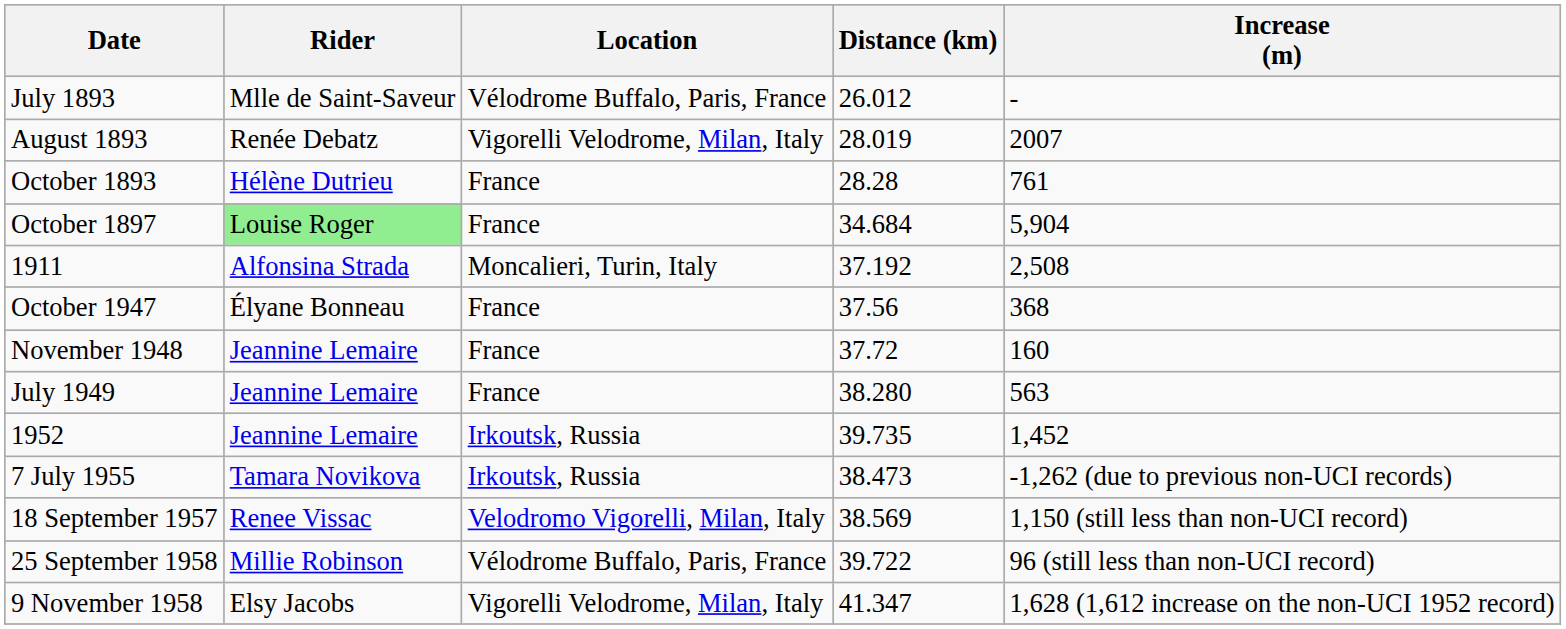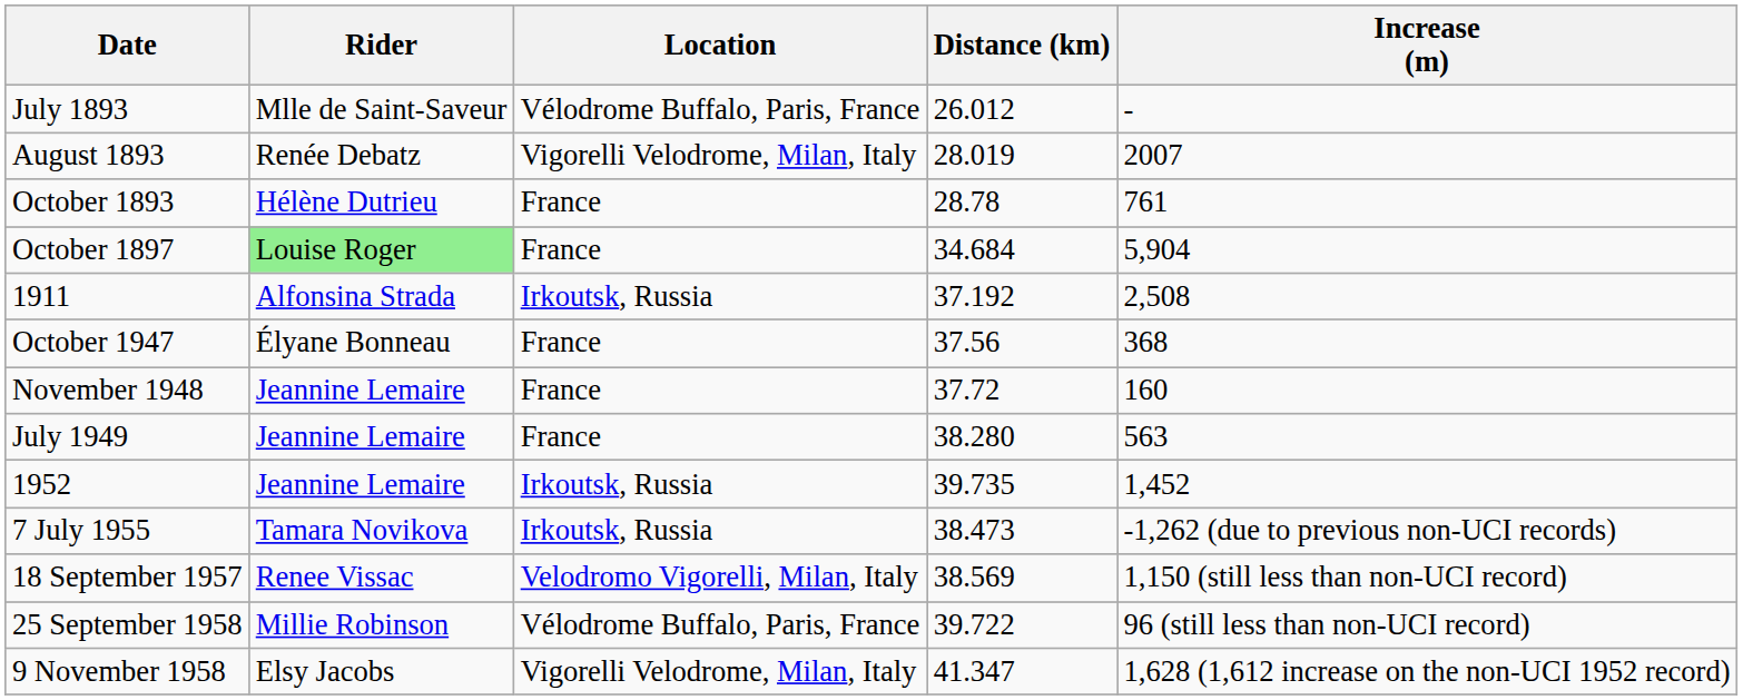 <table class="wikitable sortable mw-collapsible mw-collapsed" style="min-width:22em">
 <tr>
 <th>Date</th>
 <th>Rider</th>
 <th>Location</th>
 <th>Distance (km)</th>
 <th>Increase <br>(m)</th>
 </tr>
 <tr>
 <td>July 1893</td>
 <td>Mlle de Saint-Saveur </td>
 <td>Vélodrome Buffalo, Paris, France</td>
 <td>26.012</td>
 <td>-</td>
 </tr>
 <tr>
 <td>August 1893</td>
 <td>Renée Debatz </td>
 <td>Vigorelli Velodrome, <a href='#'>Milan</a>, Italy</td>
 <td>28.019</td>
 <td>2007</td>
 </tr>
 <tr>
 <td>October 1893</td>
 <td><a href='#'>Hélène Dutrieu</a> </td>
 <td>France</td>
-<td>28.28</td>
+<td>28.78</td>
 <td>761</td>
 </tr>
 <tr>
 <td>October 1897</td>
 <td style="background: lightgreen;">Louise Roger </td>
 <td>France</td>
 <td>34.684</td>
 <td>5,904</td>
 </tr>
 <tr>
 <td>1911</td>
 <td><a href='#'>Alfonsina Strada</a> </td>
-<td>Moncalieri, Turin, Italy</td>
+<td><a href='#'>Irkoutsk</a>, Russia</td>
 <td>37.192</td>
 <td>2,508</td>
 </tr>
 <tr>
 <td>October 1947</td>
 <td>Élyane Bonneau </td>
 <td>France</td>
 <td>37.56</td>
 <td>368</td>
 </tr>
 <tr>
 <td>November 1948</td>
 <td><a href='#'>Jeannine Lemaire</a> </td>
 <td>France</td>
 <td>37.72</td>
 <td>160</td>
 </tr>
 <tr>
 <td>July 1949</td>
 <td><a href='#'>Jeannine Lemaire</a> </td>
 <td>France</td>
 <td>38.280</td>
 <td>563</td>
 </tr>
 <tr>
 <td>1952</td>
 <td><a href='#'>Jeannine Lemaire</a> </td>
 <td><a href='#'>Irkoutsk</a>, Russia</td>
 <td>39.735</td>
 <td>1,452</td>
 </tr>
 <tr>
 <td>7 July 1955</td>
 <td><a href='#'>Tamara Novikova</a> </td>
 <td><a href='#'>Irkoutsk</a>, Russia</td>
 <td>38.473</td>
 <td>-1,262 (due to previous non-UCI records)</td>
 </tr>
 <tr>
 <td>18 September 1957</td>
 <td><a href='#'>Renee Vissac</a>  </td>
 <td><a href='#'>Velodromo Vigorelli</a>, <a href='#'>Milan</a>, Italy</td>
 <td>38.569</td>
 <td>1,150 (still less than non-UCI record)</td>
 </tr>
 <tr>
 <td>25 September 1958</td>
 <td><a href='#'>Millie Robinson</a> </td>
 <td>Vélodrome Buffalo, Paris, France</td>
 <td>39.722</td>
 <td>96 (still less than non-UCI record)</td>
 </tr>
 <tr>
 <td>9 November 1958</td>
 <td>Elsy Jacobs </td>
 <td>Vigorelli Velodrome, <a href='#'>Milan</a>, Italy</td>
 <td>41.347</td>
 <td>1,628 (1,612 increase on the non-UCI 1952 record)</td>
 </tr>
 </table>
